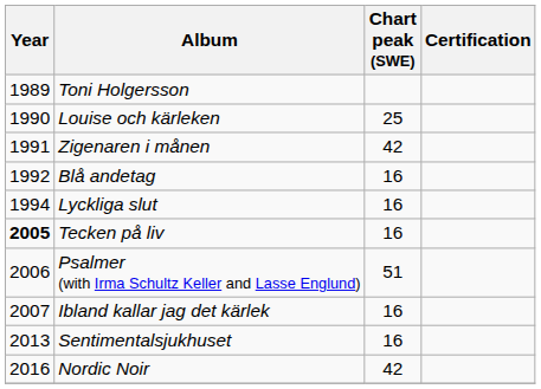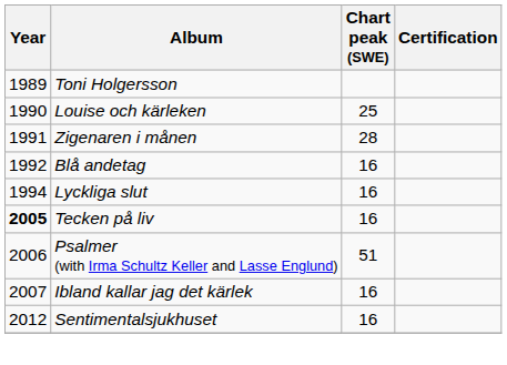 <table class="wikitable">
 <tr>
 <th>Year</th>
 <th>Album</th>
 <th>Chart <br>peak<br><small>(SWE)<br></small></th>
 <th>Certification</th>
 </tr>
 <tr>
 <td>1989</td>
 <td><em>Toni Holgersson</em></td>
 <td style="text-align:center;"></td>
 <td></td>
 </tr>
 <tr>
 <td>1990</td>
 <td><em>Louise och kärleken</em></td>
 <td style="text-align:center;">25</td>
 <td></td>
 </tr>
 <tr>
 <td>1991</td>
 <td><em>Zigenaren i månen</em></td>
-<td style="text-align:center;">42</td>
+<td style="text-align:center;">28</td>
 <td></td>
 </tr>
 <tr>
 <td>1992</td>
 <td><em>Blå andetag</em></td>
 <td style="text-align:center;">16</td>
 <td></td>
 </tr>
 <tr>
 <td>1994</td>
 <td><em>Lyckliga slut</em></td>
 <td style="text-align:center;">16</td>
 <td></td>
 </tr>
 <tr>
 <td><strong>2005</strong></td>
 <td><em>Tecken på liv</em></td>
 <td style="text-align:center;">16</td>
 <td></td>
 </tr>
 <tr>
 <td>2006</td>
 <td><em>Psalmer</em> <br><small>(with <a href='#'>Irma Schultz Keller</a> and <a href='#'>Lasse Englund</a>)</small></td>
 <td style="text-align:center;">51</td>
 <td></td>
 </tr>
 <tr>
 <td>2007</td>
 <td><em>Ibland kallar jag det kärlek</em></td>
 <td style="text-align:center;">16</td>
 <td></td>
 </tr>
 <tr>
-<td>2013</td>
+<td>2012</td>
 <td><em>Sentimentalsjukhuset</em></td>
 <td style="text-align:center;">16</td>
 <td></td>
 </tr>
 <tr>
-<td>2016</td>
-<td><em>Nordic Noir</em></td>
-<td style="text-align:center;">42<br></td>
-<td></td>
-</tr>
-<tr>
 </tr>
 </table>
